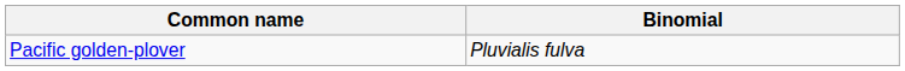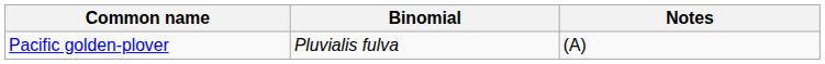 <table width=60% class="wikitable">
 <tr>
 <th width=35%>Common name</th>
 <th width=33%>Binomial</th>
+<th width=32%>Notes</th>
 </tr>
 <tr>
 <td><a href='#'>Pacific golden-plover</a></td>
 <td><em>Pluvialis fulva</em></td>
+<td>(A)</td>
 </tr>
 </table>
